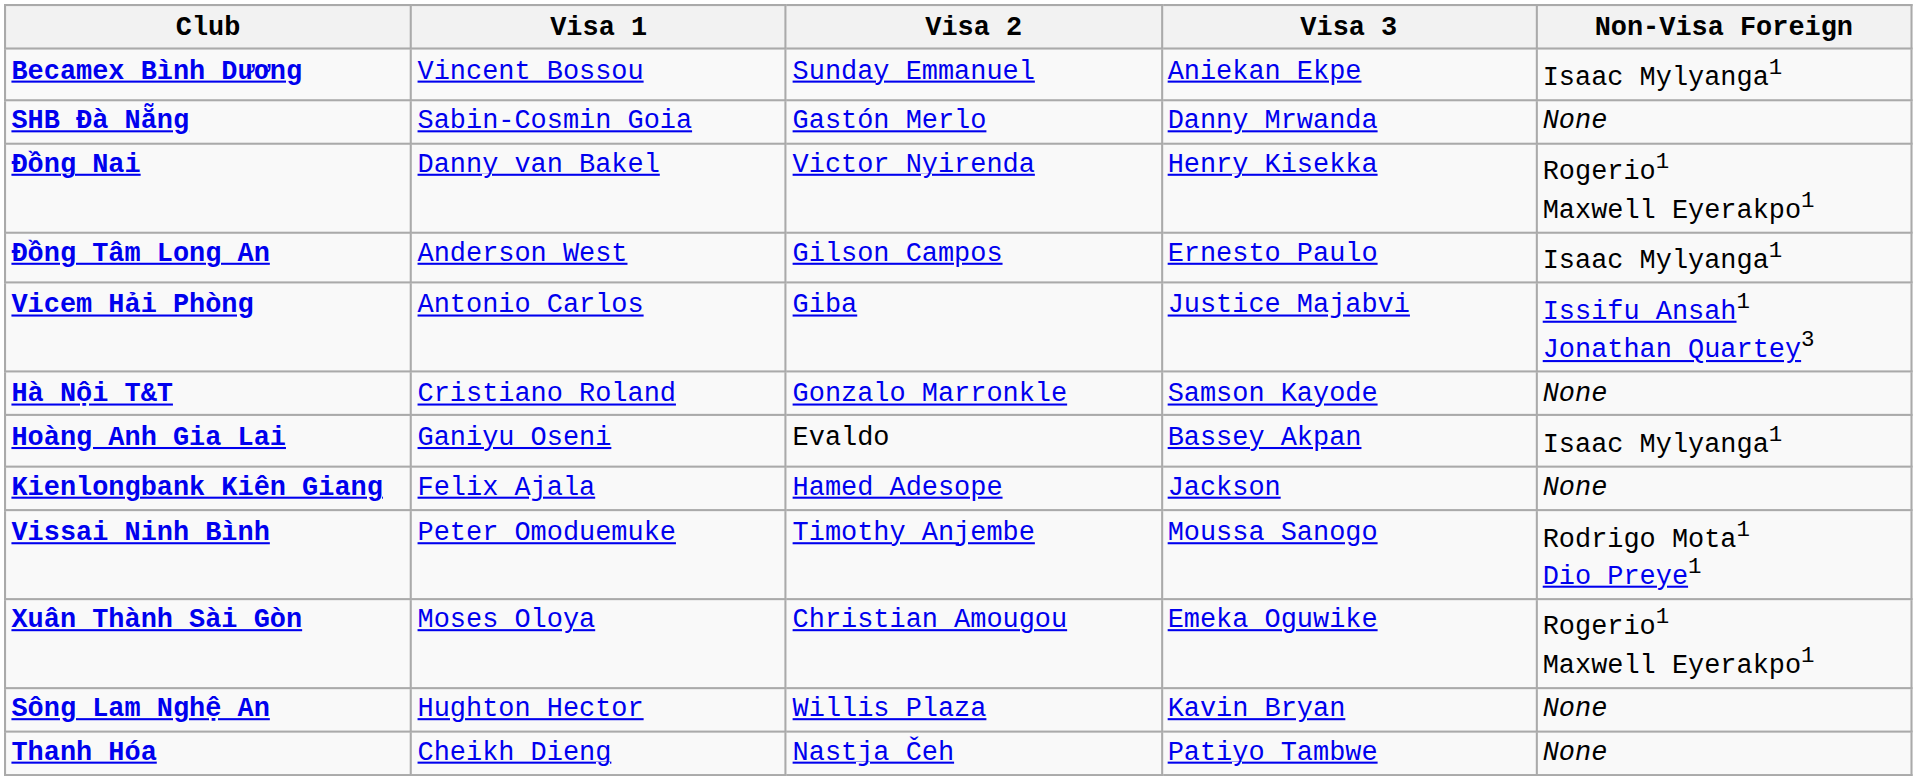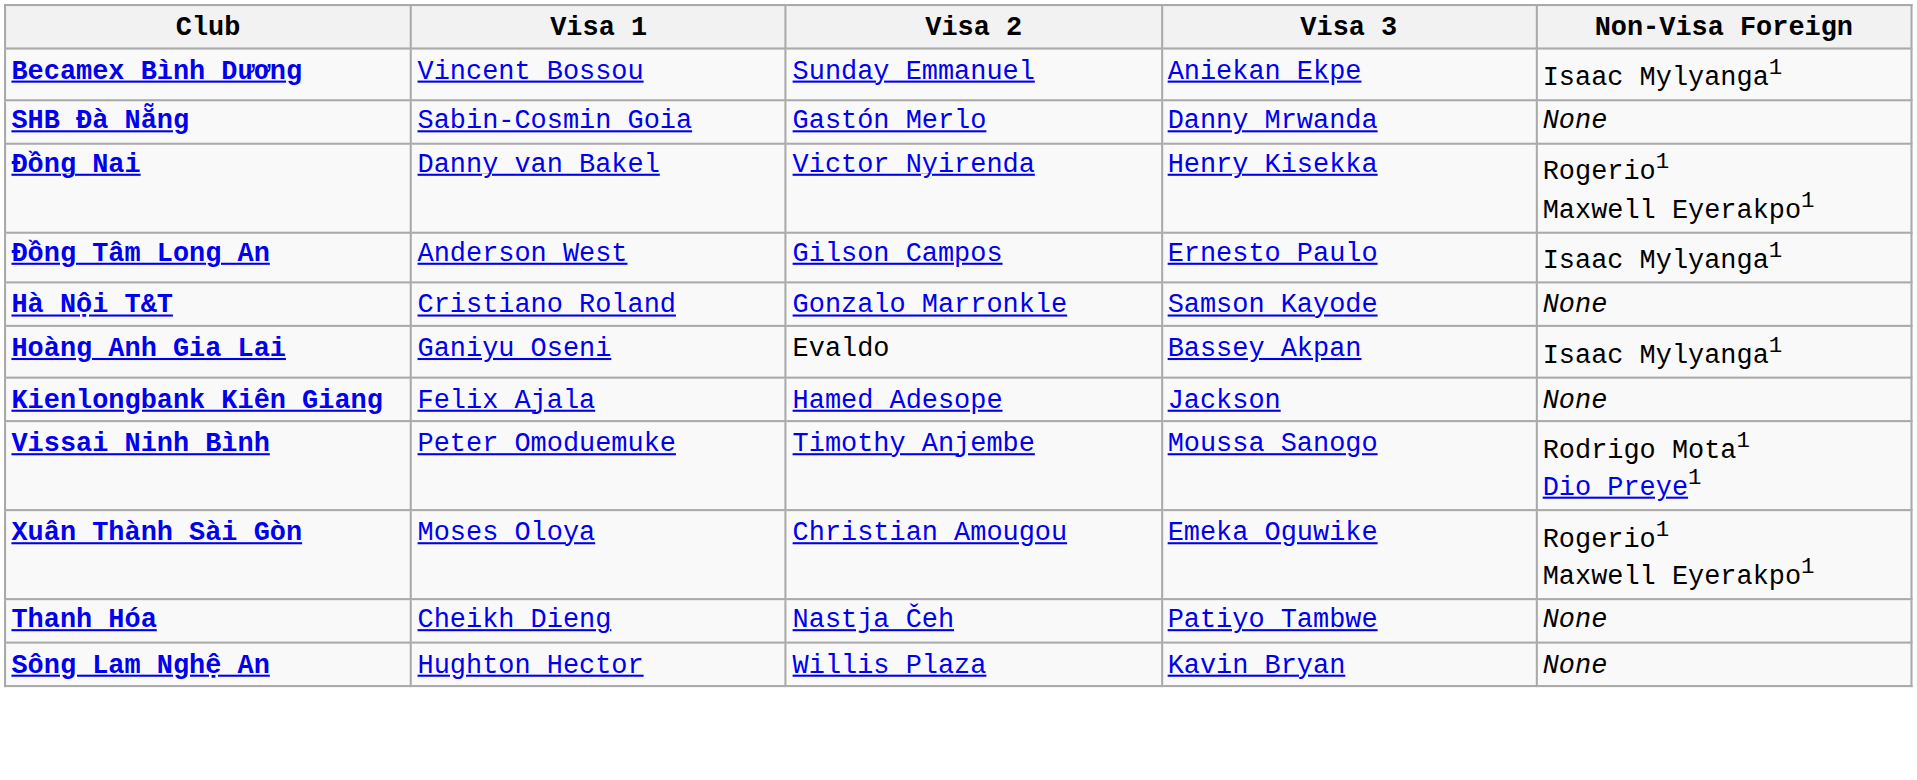 <table class="wikitable" border="1">
 <tr>
 <th width="190">Club</th>
 <th width="175">Visa 1</th>
 <th width="175">Visa 2</th>
 <th width="175">Visa 3</th>
 <th width="175">Non-Visa Foreign</th>
 </tr>
 <tr style="vertical-align:top;">
 <td><strong><a href='#'>Becamex Bình Dương</a></strong></td>
 <td> <a href='#'>Vincent Bossou</a></td>
 <td> <a href='#'>Sunday Emmanuel</a></td>
 <td> <a href='#'>Aniekan Ekpe</a></td>
 <td> Isaac Mylyanga<sup>1</sup></td>
 </tr>
 <tr style="vertical-align:top;">
 <td><strong><a href='#'>SHB Đà Nẵng</a></strong></td>
 <td> <a href='#'>Sabin-Cosmin Goia</a></td>
 <td> <a href='#'>Gastón Merlo</a></td>
 <td> <a href='#'>Danny Mrwanda</a></td>
 <td><em>None</em></td>
 </tr>
 <tr style="vertical-align:top;">
 <td><strong><a href='#'>Đồng Nai</a></strong></td>
 <td> <a href='#'>Danny van Bakel</a></td>
 <td> <a href='#'>Victor Nyirenda</a></td>
 <td> <a href='#'>Henry Kisekka</a></td>
 <td> Rogerio<sup>1</sup><br> Maxwell Eyerakpo<sup>1</sup></td>
 </tr>
 <tr style="vertical-align:top;">
 <td><strong><a href='#'>Đồng Tâm Long An</a></strong></td>
 <td> <a href='#'>Anderson West</a></td>
 <td> <a href='#'>Gilson Campos</a></td>
 <td> <a href='#'>Ernesto Paulo</a></td>
 <td> Isaac Mylyanga<sup>1</sup></td>
 </tr>
 <tr style="vertical-align:top;">
-<td><strong><a href='#'>Vicem Hải Phòng</a></strong></td>
-<td> <a href='#'>Antonio Carlos</a></td>
-<td> <a href='#'>Giba</a></td>
-<td> <a href='#'>Justice Majabvi</a></td>
-<td> <a href='#'>Issifu Ansah</a><sup>1</sup><br> <a href='#'>Jonathan Quartey</a><sup>3</sup></td>
-</tr>
-<tr style="vertical-align:top;">
 <td><strong><a href='#'>Hà Nội T&T</a></strong></td>
 <td> <a href='#'>Cristiano Roland</a></td>
 <td> <a href='#'>Gonzalo Marronkle</a></td>
 <td> <a href='#'>Samson Kayode</a></td>
 <td><em>None</em></td>
 </tr>
 <tr style="vertical-align:top;">
 <td><strong><a href='#'>Hoàng Anh Gia Lai</a></strong></td>
 <td> <a href='#'>Ganiyu Oseni</a></td>
 <td> Evaldo</td>
 <td> <a href='#'>Bassey Akpan</a></td>
 <td> Isaac Mylyanga<sup>1</sup></td>
 </tr>
 <tr style="vertical-align:top;">
 <td><strong><a href='#'>Kienlongbank Kiên Giang</a></strong></td>
 <td> <a href='#'>Felix Ajala</a></td>
 <td> <a href='#'>Hamed Adesope</a></td>
 <td> <a href='#'>Jackson</a></td>
 <td><em>None</em></td>
 </tr>
 <tr style="vertical-align:top;">
 <td><strong><a href='#'>Vissai Ninh Bình</a></strong></td>
 <td> <a href='#'>Peter Omoduemuke</a></td>
 <td> <a href='#'>Timothy Anjembe</a></td>
 <td> <a href='#'>Moussa Sanogo</a></td>
 <td> Rodrigo Mota<sup>1</sup><br> <a href='#'>Dio Preye</a><sup>1</sup></td>
 </tr>
 <tr style="vertical-align:top;">
 <td><strong><a href='#'>Xuân Thành Sài Gòn</a></strong></td>
 <td> <a href='#'>Moses Oloya</a></td>
 <td> <a href='#'>Christian Amougou</a></td>
 <td> <a href='#'>Emeka Oguwike</a></td>
 <td> Rogerio<sup>1</sup><br> Maxwell Eyerakpo<sup>1</sup></td>
 </tr>
 <tr style="vertical-align:top;">
+<td><strong><a href='#'>Thanh Hóa</a></strong></td>
+<td> <a href='#'>Cheikh Dieng</a></td>
+<td> <a href='#'>Nastja Čeh</a></td>
+<td> <a href='#'>Patiyo Tambwe</a></td>
+<td><em>None</em></td>
+</tr>
+<tr style="vertical-align:top;">
 <td><strong><a href='#'>Sông Lam Nghệ An</a></strong></td>
 <td> <a href='#'>Hughton Hector</a></td>
 <td> <a href='#'>Willis Plaza</a></td>
 <td> <a href='#'>Kavin Bryan</a></td>
 <td><em>None</em></td>
 </tr>
-<tr style="vertical-align:top;">
-<td><strong><a href='#'>Thanh Hóa</a></strong></td>
-<td> <a href='#'>Cheikh Dieng</a></td>
-<td> <a href='#'>Nastja Čeh</a></td>
-<td> <a href='#'>Patiyo Tambwe</a></td>
-<td><em>None</em></td>
-</tr>
 </table>
